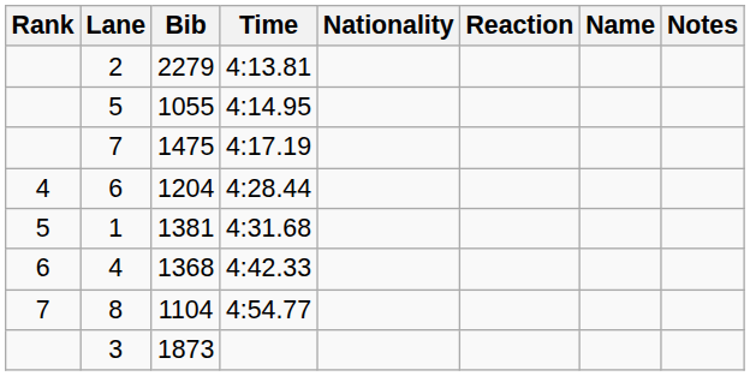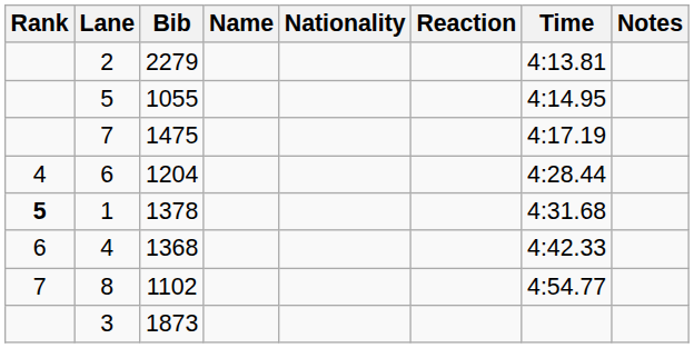 <table class="wikitable sortable" style="text-align:center">
 <tr>
 <th>Rank</th>
 <th>Lane</th>
 <th>Bib</th>
-<th>Time</th>
+<th>Name</th>
 <th>Nationality</th>
 <th>Reaction</th>
-<th>Name</th>
+<th>Time</th>
 <th>Notes</th>
 </tr>
 <tr>
 <td></td>
 <td>2</td>
 <td>2279</td>
-<td>4:13.81</td>
+<td align=left></td>
 <td align=left></td>
 <td></td>
-<td align=left></td>
+<td>4:13.81</td>
 <td></td>
 </tr>
 <tr>
 <td></td>
 <td>5</td>
 <td>1055</td>
-<td>4:14.95</td>
+<td align=left></td>
 <td align=left></td>
 <td></td>
-<td align=left></td>
+<td>4:14.95</td>
 <td></td>
 </tr>
 <tr>
 <td></td>
 <td>7</td>
 <td>1475</td>
-<td>4:17.19</td>
+<td align=left></td>
 <td align=left></td>
 <td></td>
-<td align=left></td>
+<td>4:17.19</td>
 <td></td>
 </tr>
 <tr>
 <td>4</td>
 <td>6</td>
 <td>1204</td>
-<td>4:28.44</td>
+<td align=left></td>
 <td align=left></td>
 <td></td>
-<td align=left></td>
+<td>4:28.44</td>
 <td></td>
 </tr>
 <tr>
-<td>5</td>
+<td><strong>5</strong></td>
 <td>1</td>
-<td>1381</td>
-<td>4:31.68</td>
+<td>1378</td>
+<td align=left></td>
 <td align=left></td>
 <td></td>
-<td align=left></td>
+<td>4:31.68</td>
 <td></td>
 </tr>
 <tr>
 <td>6</td>
 <td>4</td>
 <td>1368</td>
-<td>4:42.33</td>
+<td align=left></td>
 <td align=left></td>
 <td></td>
-<td align=left></td>
+<td>4:42.33</td>
 <td></td>
 </tr>
 <tr>
 <td>7</td>
 <td>8</td>
-<td>1104</td>
-<td>4:54.77</td>
+<td>1102</td>
+<td align=left></td>
 <td align=left></td>
 <td></td>
-<td align=left></td>
+<td>4:54.77</td>
 <td></td>
 </tr>
 <tr>
 <td></td>
 <td>3</td>
 <td>1873</td>
-<td></td>
+<td align=left></td>
 <td align=left></td>
 <td></td>
-<td align=left></td>
+<td></td>
 <td><strong></strong></td>
 </tr>
 </table>
